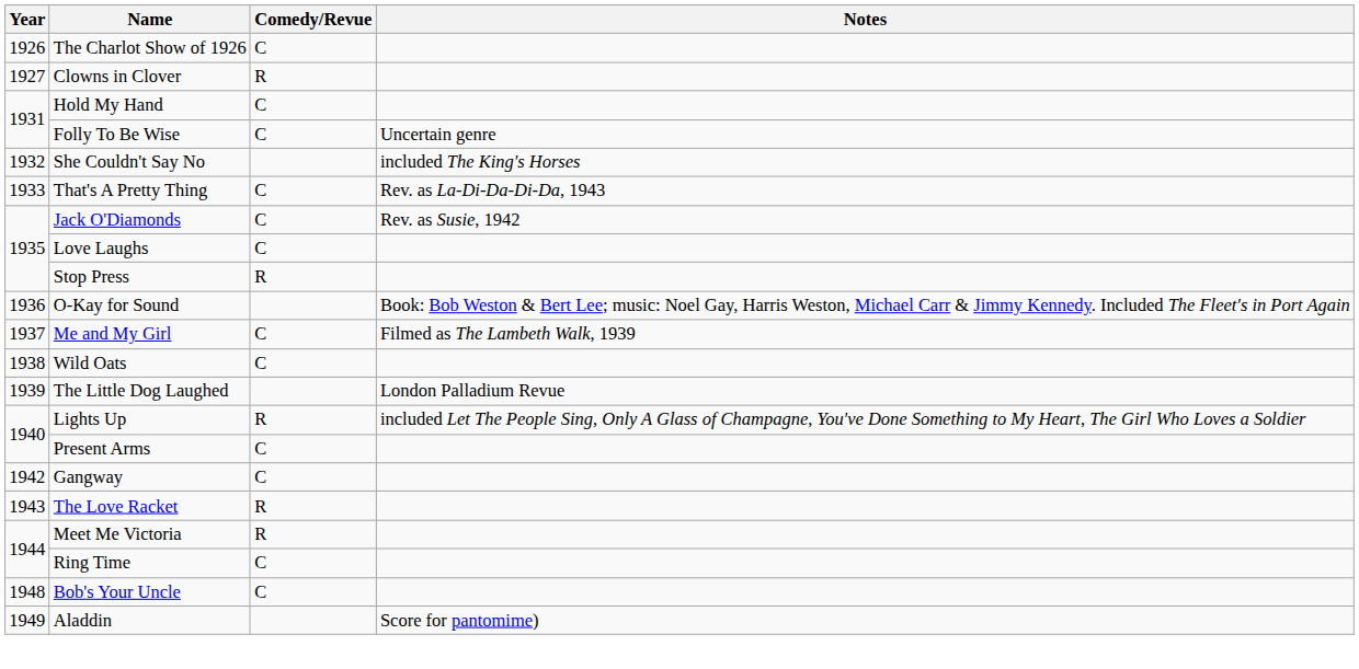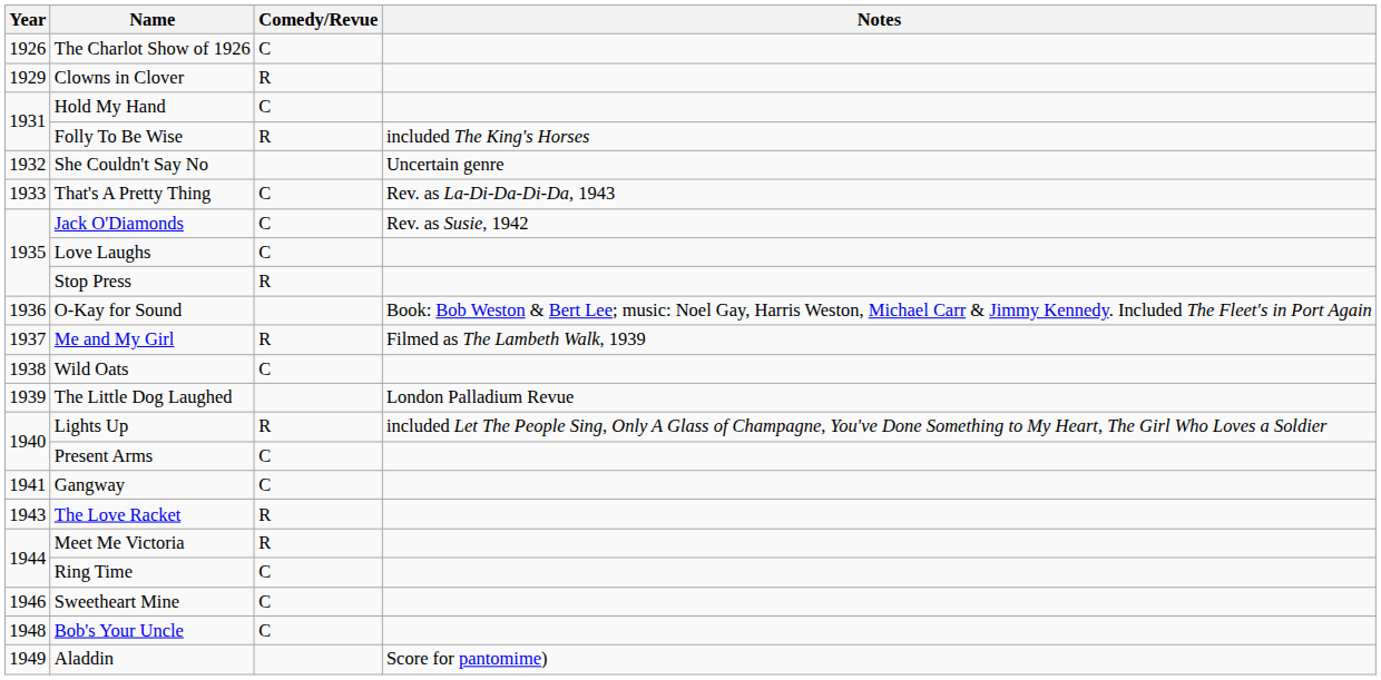 <table class="wikitable">
 <tr>
 <th>Year</th>
 <th>Name</th>
 <th>Comedy/Revue</th>
 <th>Notes</th>
 </tr>
 <tr>
 <td>1926</td>
 <td>The Charlot Show of 1926</td>
 <td>C</td>
 <td></td>
 </tr>
 <tr>
-<td>1927</td>
+<td>1929</td>
 <td>Clowns in Clover</td>
 <td>R</td>
 <td></td>
 </tr>
 <tr>
 <td rowspan="2">1931</td>
 <td>Hold My Hand</td>
 <td>C</td>
 <td></td>
 </tr>
 <tr>
 <td>Folly To Be Wise</td>
-<td>C</td>
-<td>Uncertain genre</td>
+<td>R</td>
+<td>included <em>The King's Horses</em></td>
 </tr>
 <tr>
 <td>1932</td>
 <td>She Couldn't Say No</td>
 <td></td>
-<td>included <em>The King's Horses</em></td>
+<td>Uncertain genre</td>
 </tr>
 <tr>
 <td>1933</td>
 <td>That's A Pretty Thing</td>
 <td>C</td>
 <td>Rev. as <em>La-Di-Da-Di-Da</em>, 1943</td>
 </tr>
 <tr>
 <td rowspan="3">1935</td>
 <td><a href='#'>Jack O'Diamonds</a></td>
 <td>C</td>
 <td>Rev. as <em>Susie</em>, 1942</td>
 </tr>
 <tr>
 <td>Love Laughs</td>
 <td>C</td>
 <td></td>
 </tr>
 <tr>
 <td>Stop Press</td>
 <td>R</td>
 <td></td>
 </tr>
 <tr>
 <td>1936</td>
 <td>O-Kay for Sound</td>
 <td></td>
 <td>Book: <a href='#'>Bob Weston</a> & <a href='#'>Bert Lee</a>; music: Noel Gay, Harris Weston, <a href='#'>Michael Carr</a> & <a href='#'>Jimmy Kennedy</a>. Included <em>The Fleet's in Port Again</em></td>
 </tr>
 <tr>
 <td>1937</td>
 <td><a href='#'>Me and My Girl</a></td>
-<td>C</td>
+<td>R</td>
 <td>Filmed as <em>The Lambeth Walk</em>, 1939</td>
 </tr>
 <tr>
 <td>1938</td>
 <td>Wild Oats</td>
 <td>C</td>
 <td></td>
 </tr>
 <tr>
 <td>1939</td>
 <td>The Little Dog Laughed</td>
 <td></td>
 <td>London Palladium Revue</td>
 </tr>
 <tr>
 <td rowspan="2">1940</td>
 <td>Lights Up</td>
 <td>R</td>
 <td>included <em>Let The People Sing</em>, <em>Only A Glass of Champagne</em>, <em>You've Done Something to My Heart</em>, <em>The Girl Who Loves a Soldier</em></td>
 </tr>
 <tr>
 <td>Present Arms</td>
 <td>C</td>
 <td></td>
 </tr>
 <tr>
-<td>1942</td>
+<td>1941</td>
 <td>Gangway</td>
 <td>C</td>
 <td></td>
 </tr>
 <tr>
 <td>1943</td>
 <td><a href='#'>The Love Racket</a></td>
 <td>R</td>
 <td></td>
 </tr>
 <tr>
 <td rowspan="2">1944</td>
 <td>Meet Me Victoria</td>
 <td>R</td>
 <td></td>
 </tr>
 <tr>
 <td>Ring Time</td>
 <td>C</td>
 <td></td>
 </tr>
 <tr>
+<td>1946</td>
+<td>Sweetheart Mine</td>
+<td>C</td>
+<td></td>
+</tr>
+<tr>
 <td>1948</td>
 <td><a href='#'>Bob's Your Uncle</a></td>
 <td>C</td>
 <td></td>
 </tr>
 <tr>
 <td>1949</td>
 <td>Aladdin</td>
 <td></td>
 <td>Score for <a href='#'>pantomime</a>)</td>
 </tr>
 </table>
